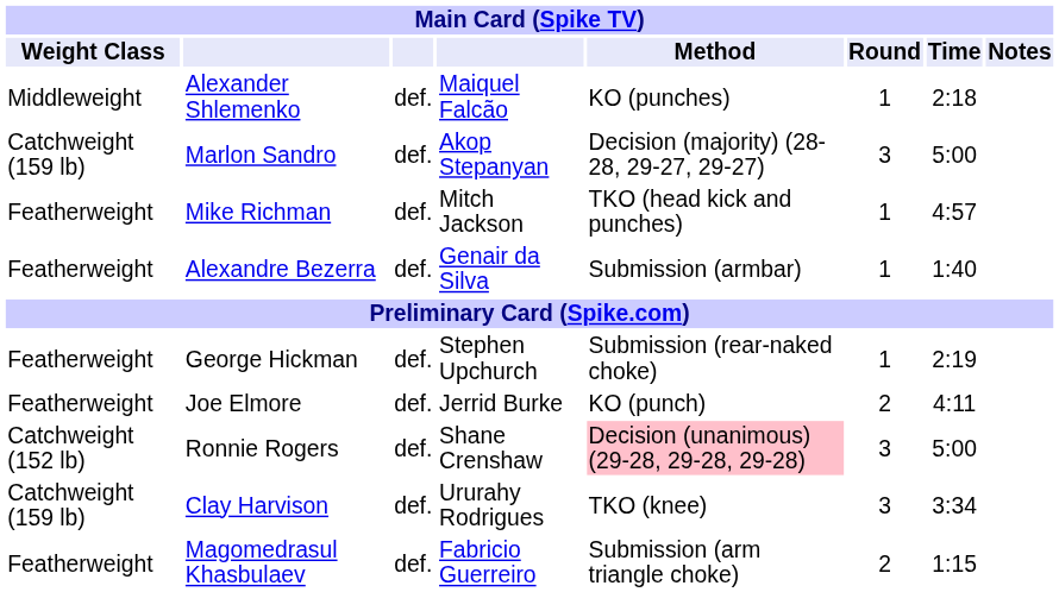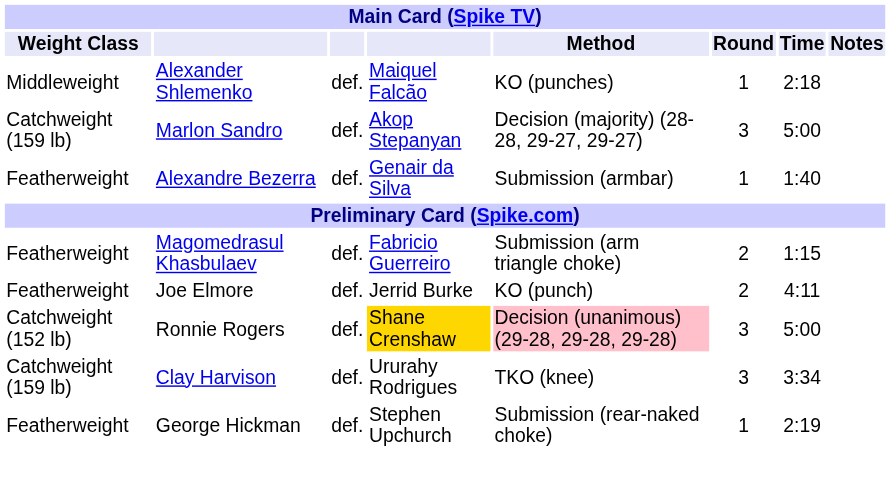 <table class="toccolours" style="font-size: 85%;">
 <tr>
 <th colspan="8" style="background-color: #ccf; color: #000080; text-align: center;"><strong>Main Card (<a href='#'>Spike TV</a>)</strong></th>
 </tr>
 <tr>
 <th colspan="1" style="background-color: #E6E8FA; color: #000000; text-align: center;">Weight Class</th>
 <th colspan="1" style="background-color: #E6E8FA; color: #000000; text-align: center;"></th>
 <th colspan="1" style="background-color: #E6E8FA; color: #000000; text-align: center;"></th>
 <th colspan="1" style="background-color: #E6E8FA; color: #000000; text-align: center;"></th>
 <th colspan="1" style="background-color: #E6E8FA; color: #000000; text-align: center;">Method</th>
 <th colspan="1" style="background-color: #E6E8FA; color: #000000; text-align: center;">Round</th>
 <th colspan="1" style="background-color: #E6E8FA; color: #000000; text-align: center;">Time</th>
 <th colspan="1" style="background-color: #E6E8FA; color: #000000; text-align: center;">Notes</th>
 </tr>
 <tr>
 <td>Middleweight</td>
 <td><a href='#'>Alexander Shlemenko</a></td>
 <td align=center>def.</td>
 <td><a href='#'>Maiquel Falcão</a></td>
 <td>KO (punches)</td>
 <td align=center>1</td>
 <td align=center>2:18</td>
 <td></td>
 </tr>
 <tr>
 <td>Catchweight (159 lb)</td>
 <td><a href='#'>Marlon Sandro</a></td>
 <td align=center>def.</td>
 <td><a href='#'>Akop Stepanyan</a></td>
 <td>Decision (majority) (28-28, 29-27, 29-27)</td>
 <td align=center>3</td>
 <td align=center>5:00</td>
 <td></td>
 </tr>
 <tr>
 <td>Featherweight</td>
-<td><a href='#'>Mike Richman</a></td>
-<td align=center>def.</td>
-<td>Mitch Jackson</td>
-<td>TKO (head kick and punches)</td>
-<td align=center>1</td>
-<td align=center>4:57</td>
-<td></td>
-</tr>
-<tr>
-<td>Featherweight</td>
 <td><a href='#'>Alexandre Bezerra</a></td>
 <td align=center>def.</td>
 <td><a href='#'>Genair da Silva</a></td>
 <td>Submission (armbar)</td>
 <td align=center>1</td>
 <td align=center>1:40</td>
 <td></td>
 </tr>
 <tr>
 <th colspan="8" style="background-color: #ccf; color: #000080; text-align: center;"><strong>Preliminary Card (<a href='#'>Spike.com</a>)</strong></th>
 </tr>
 <tr>
 <td>Featherweight</td>
-<td>George Hickman</td>
+<td><a href='#'>Magomedrasul Khasbulaev</a></td>
 <td align=center>def.</td>
-<td>Stephen Upchurch</td>
-<td>Submission (rear-naked choke)</td>
-<td align=center>1</td>
-<td align=center>2:19</td>
+<td><a href='#'>Fabricio Guerreiro</a></td>
+<td>Submission (arm triangle choke)</td>
+<td align=center>2</td>
+<td align=center>1:15</td>
 <td></td>
 </tr>
 <tr>
 <td>Featherweight</td>
 <td>Joe Elmore</td>
 <td align=center>def.</td>
 <td>Jerrid Burke</td>
 <td>KO (punch)</td>
 <td align=center>2</td>
 <td align=center>4:11</td>
 <td></td>
 </tr>
 <tr>
 <td>Catchweight (152 lb)</td>
 <td>Ronnie Rogers</td>
 <td align=center>def.</td>
-<td>Shane Crenshaw</td>
+<td style="background: gold;">Shane Crenshaw</td>
 <td style="background: pink;">Decision (unanimous) (29-28, 29-28, 29-28)</td>
 <td align=center>3</td>
 <td align=center>5:00</td>
 <td></td>
 </tr>
 <tr>
 <td>Catchweight (159 lb)</td>
 <td><a href='#'>Clay Harvison</a></td>
 <td align=center>def.</td>
 <td>Ururahy Rodrigues</td>
 <td>TKO (knee)</td>
 <td align=center>3</td>
 <td align=center>3:34</td>
 <td></td>
 </tr>
 <tr>
 <td>Featherweight</td>
-<td><a href='#'>Magomedrasul Khasbulaev</a></td>
+<td>George Hickman</td>
 <td align=center>def.</td>
-<td><a href='#'>Fabricio Guerreiro</a></td>
-<td>Submission (arm triangle choke)</td>
-<td align=center>2</td>
-<td align=center>1:15</td>
+<td>Stephen Upchurch</td>
+<td>Submission (rear-naked choke)</td>
+<td align=center>1</td>
+<td align=center>2:19</td>
 <td></td>
 </tr>
 </table>
